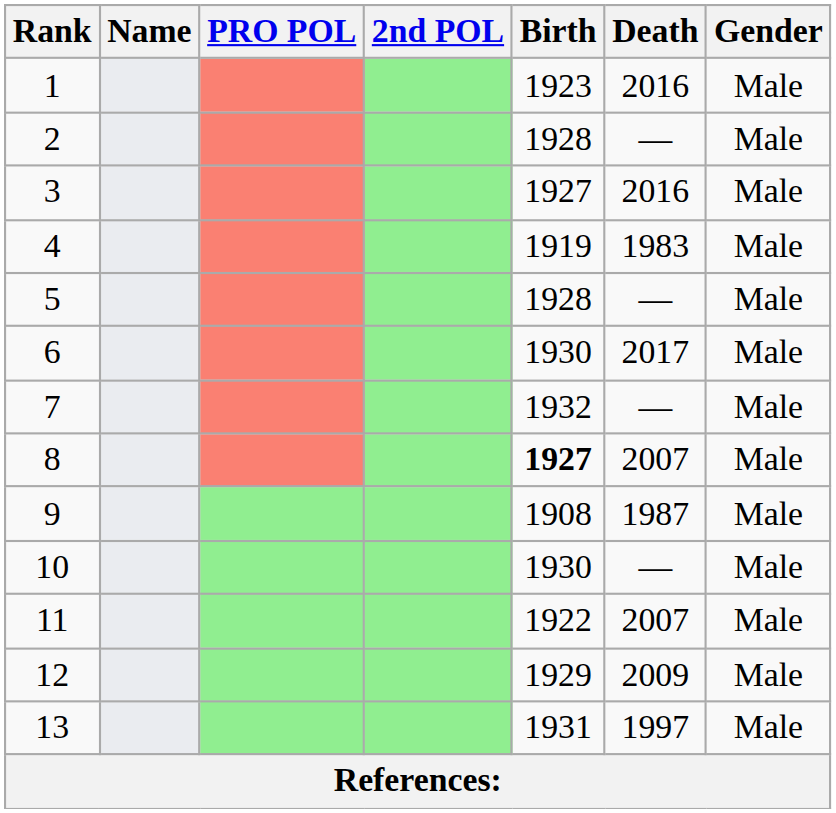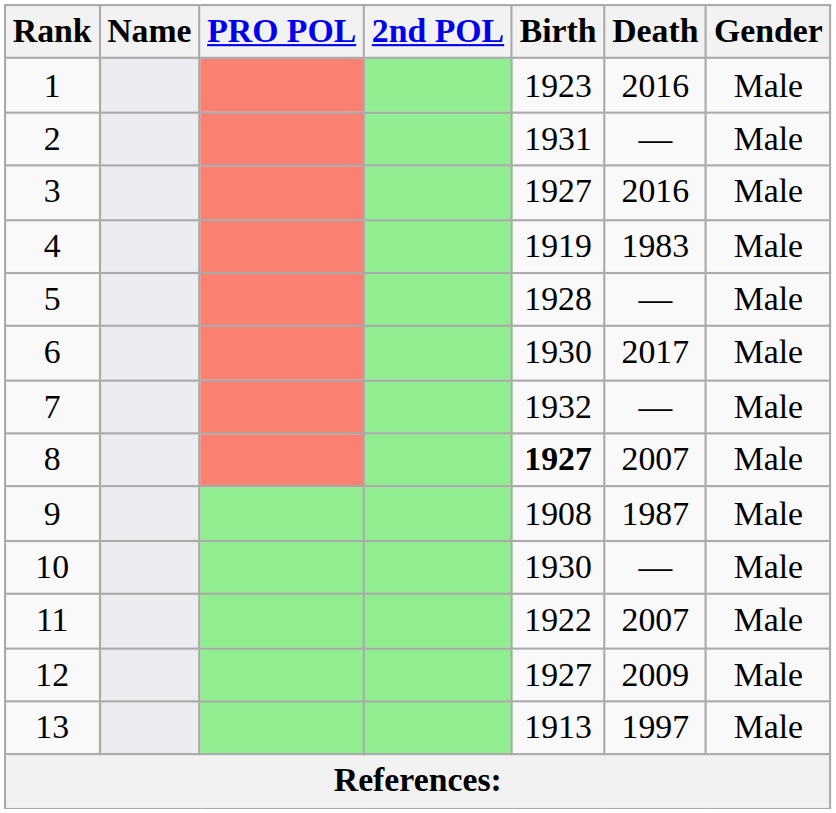 <table class="wikitable sortable" style=text-align:center>
 <tr>
 <th>Rank</th>
 <th>Name</th>
 <th unsortable><a href='#'>PRO POL</a></th>
 <th unsortable><a href='#'>2nd POL</a></th>
 <th>Birth</th>
 <th>Death</th>
 <th>Gender</th>
 </tr>
 <tr>
 <td>1</td>
 <td bgcolor = #EAECF0></td>
 <td bgcolor = Salmon></td>
 <td bgcolor = LightGreen></td>
 <td>1923</td>
 <td>2016</td>
 <td>Male</td>
 </tr>
 <tr>
 <td>2</td>
 <td bgcolor = #EAECF0></td>
 <td bgcolor = Salmon></td>
 <td bgcolor = LightGreen></td>
-<td>1928</td>
+<td>1931</td>
 <td>—</td>
 <td>Male</td>
 </tr>
 <tr>
 <td>3</td>
 <td bgcolor = #EAECF0></td>
 <td bgcolor = Salmon></td>
 <td bgcolor = LightGreen></td>
 <td>1927</td>
 <td>2016</td>
 <td>Male</td>
 </tr>
 <tr>
 <td>4</td>
 <td bgcolor = #EAECF0></td>
 <td bgcolor = Salmon></td>
 <td bgcolor = LightGreen></td>
 <td>1919</td>
 <td>1983</td>
 <td>Male</td>
 </tr>
 <tr>
 <td>5</td>
 <td bgcolor = #EAECF0></td>
 <td bgcolor = Salmon></td>
 <td bgcolor = LightGreen></td>
 <td>1928</td>
 <td>—</td>
 <td>Male</td>
 </tr>
 <tr>
 <td>6</td>
 <td bgcolor = #EAECF0></td>
 <td bgcolor = Salmon></td>
 <td bgcolor = LightGreen></td>
 <td>1930</td>
 <td>2017</td>
 <td>Male</td>
 </tr>
 <tr>
 <td>7</td>
 <td bgcolor = #EAECF0></td>
 <td bgcolor = Salmon></td>
 <td bgcolor = LightGreen></td>
 <td>1932</td>
 <td>—</td>
 <td>Male</td>
 </tr>
 <tr>
 <td>8</td>
 <td bgcolor = #EAECF0></td>
 <td bgcolor = Salmon></td>
 <td bgcolor = LightGreen></td>
 <td><strong>1927</strong></td>
 <td>2007</td>
 <td>Male</td>
 </tr>
 <tr>
 <td>9</td>
 <td bgcolor = #EAECF0></td>
 <td bgcolor = LightGreen></td>
 <td bgcolor = LightGreen></td>
 <td>1908</td>
 <td>1987</td>
 <td>Male</td>
 </tr>
 <tr>
 <td>10</td>
 <td bgcolor = #EAECF0></td>
 <td bgcolor = LightGreen></td>
 <td bgcolor = LightGreen></td>
 <td>1930</td>
 <td>—</td>
 <td>Male</td>
 </tr>
 <tr>
 <td>11</td>
 <td bgcolor = #EAECF0></td>
 <td bgcolor = LightGreen></td>
 <td bgcolor = LightGreen></td>
 <td>1922</td>
 <td>2007</td>
 <td>Male</td>
 </tr>
 <tr>
 <td>12</td>
 <td bgcolor = #EAECF0></td>
 <td bgcolor = LightGreen></td>
 <td bgcolor = LightGreen></td>
-<td>1929</td>
+<td>1927</td>
 <td>2009</td>
 <td>Male</td>
 </tr>
 <tr>
 <td>13</td>
 <td bgcolor = #EAECF0></td>
 <td bgcolor = LightGreen></td>
 <td bgcolor = LightGreen></td>
-<td>1931</td>
+<td>1913</td>
 <td>1997</td>
 <td>Male</td>
 </tr>
 <tr class=sortbottom>
 <th colspan = "23" align = left><strong>References:</strong><br></th>
 </tr>
 </table>
